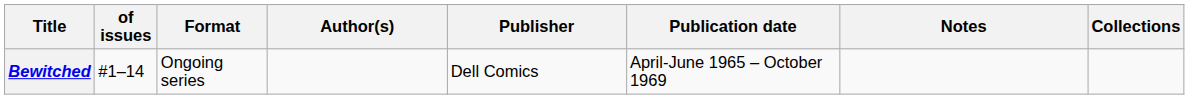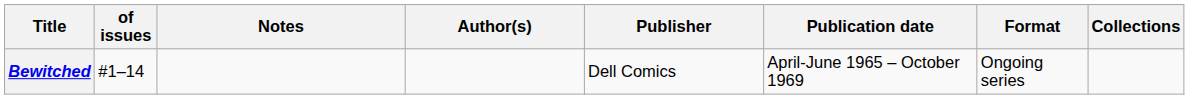 <table class="wikitable">
 <tr>
 <th>Title</th>
 <th style="width:40pt"> of issues</th>
-<th style="width:75pt">Format</th>
+<th style="width:175pt">Notes</th>
 <th style="width:125pt">Author(s)</th>
 <th style="width:125pt">Publisher</th>
 <th style="width:150pt">Publication date</th>
-<th style="width:175pt">Notes</th>
+<th style="width:75pt">Format</th>
 <th>Collections</th>
 </tr>
 <tr>
 <th><em><a href='#'>Bewitched</a></em></th>
 <td>#1–14</td>
-<td>Ongoing series</td>
+<td></td>
 <td></td>
 <td>Dell Comics</td>
 <td>April-June 1965 – October 1969</td>
-<td></td>
+<td>Ongoing series</td>
 <td></td>
 </tr>
 </table>
